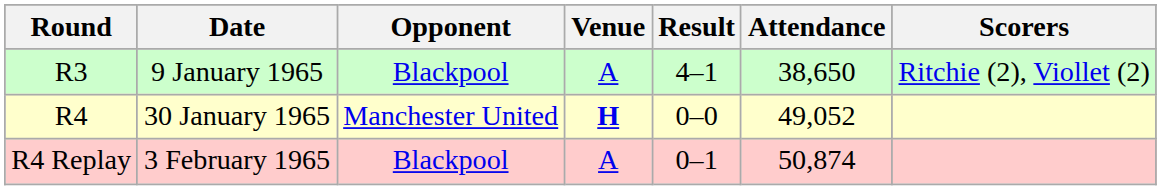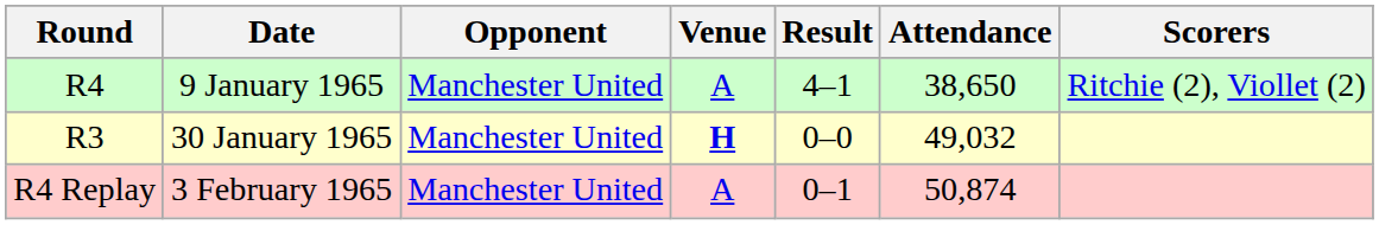 <table class="wikitable" style="font-size:100%; text-align:center">
 <tr>
 <th>Round</th>
 <th>Date</th>
 <th>Opponent</th>
 <th>Venue</th>
 <th>Result</th>
 <th>Attendance</th>
 <th>Scorers</th>
 </tr>
 <tr style="background-color: #CCFFCC;">
-<td>R3</td>
+<td>R4</td>
 <td>9 January 1965</td>
-<td><a href='#'>Blackpool</a></td>
+<td><a href='#'>Manchester United</a></td>
 <td><a href='#'>A</a></td>
 <td>4–1</td>
 <td>38,650</td>
 <td><a href='#'>Ritchie</a> (2), <a href='#'>Viollet</a> (2)</td>
 </tr>
 <tr style="background-color: #FFFFCC;">
-<td>R4</td>
+<td>R3</td>
 <td>30 January 1965</td>
 <td><a href='#'>Manchester United</a></td>
 <td><strong><a href='#'>H</a></strong></td>
 <td>0–0</td>
-<td>49,052</td>
+<td>49,032</td>
 <td></td>
 </tr>
 <tr style="background-color: #FFCCCC;">
 <td>R4 Replay</td>
 <td>3 February 1965</td>
-<td><a href='#'>Blackpool</a></td>
+<td><a href='#'>Manchester United</a></td>
 <td><a href='#'>A</a></td>
 <td>0–1</td>
 <td>50,874</td>
 <td></td>
 </tr>
 </table>
